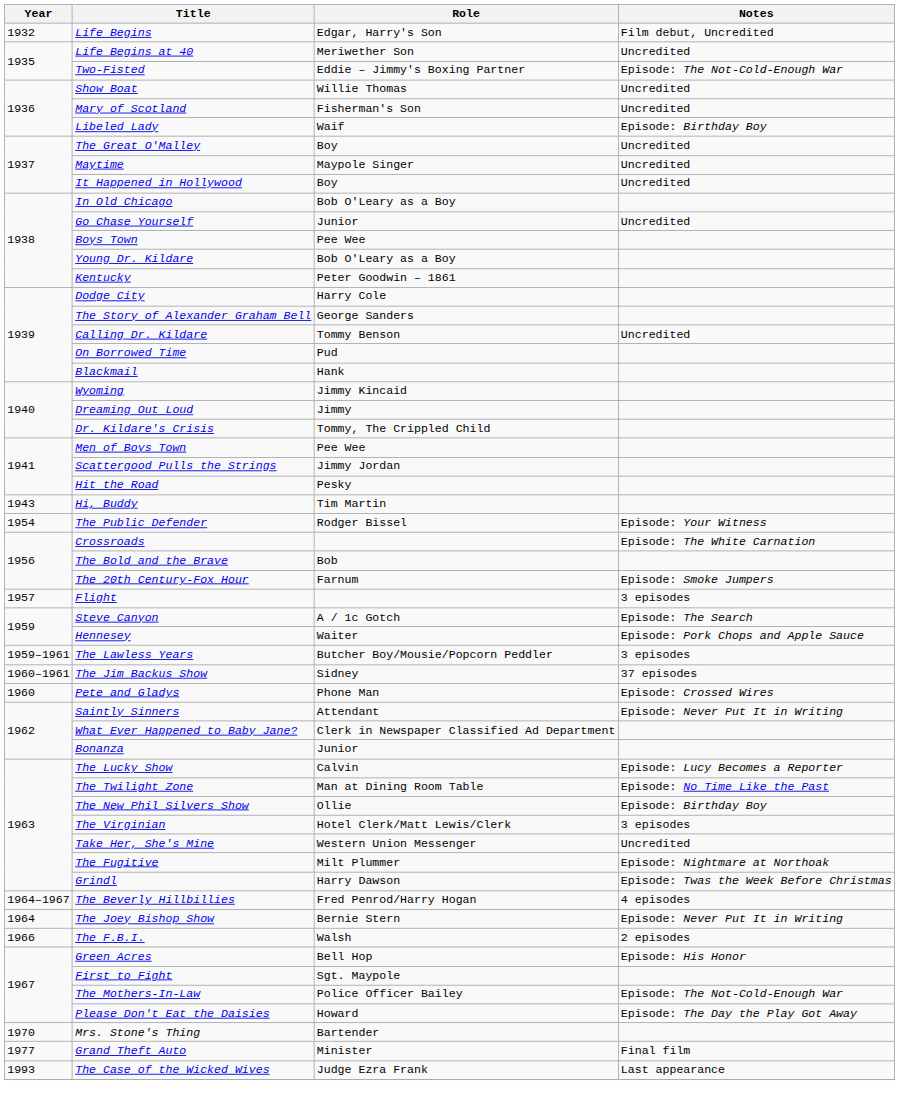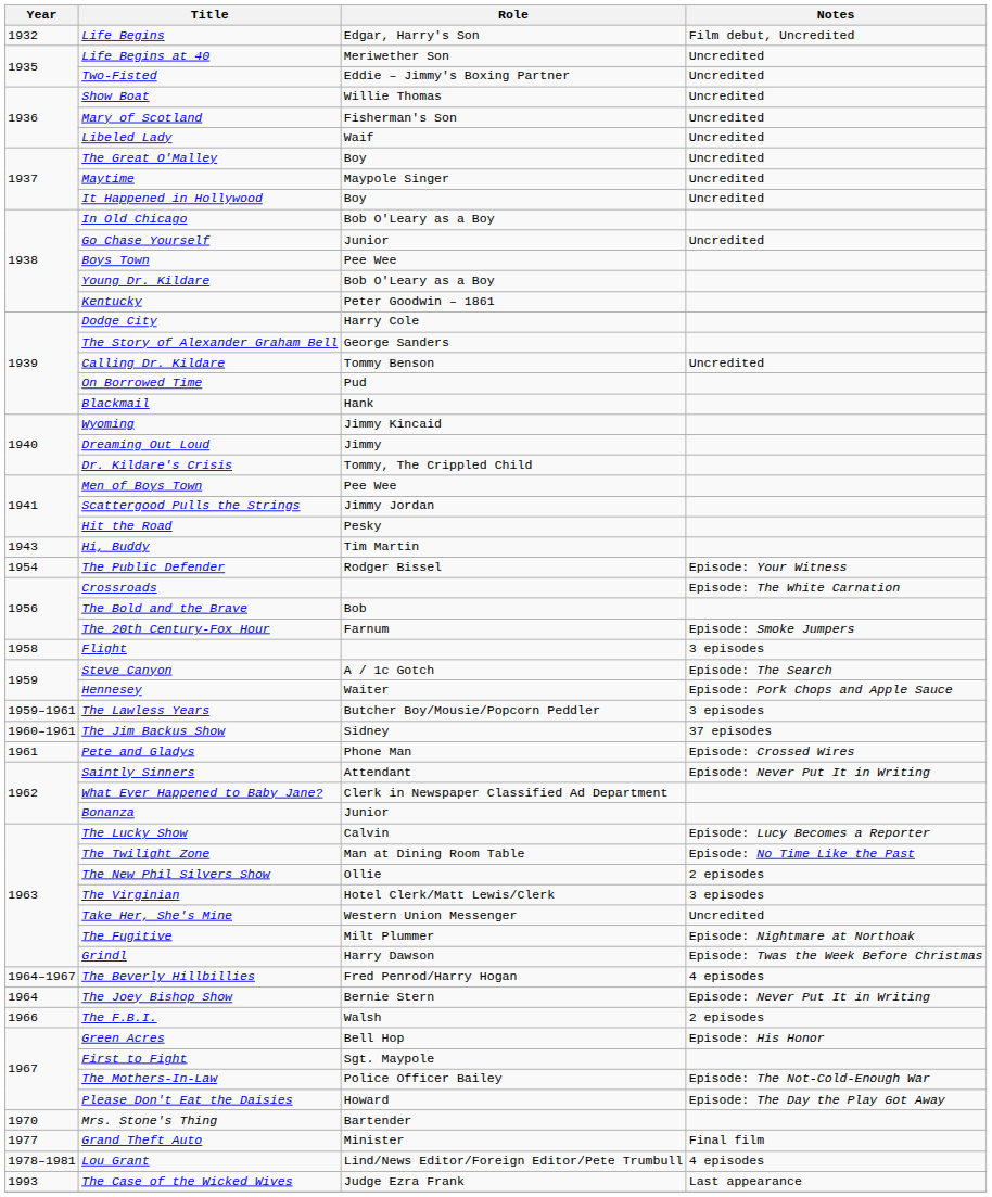 <table class="wikitable">
 <tr>
 <th>Year</th>
 <th>Title</th>
 <th>Role</th>
 <th>Notes</th>
 </tr>
 <tr>
 <td>1932</td>
 <td><em><a href='#'>Life Begins</a></em></td>
 <td>Edgar, Harry's Son</td>
 <td>Film debut, Uncredited</td>
 </tr>
 <tr>
 <td rowspan=2>1935</td>
 <td><em><a href='#'>Life Begins at 40</a></em></td>
 <td>Meriwether Son</td>
 <td>Uncredited</td>
 </tr>
 <tr>
 <td><em><a href='#'>Two-Fisted</a></em></td>
 <td>Eddie – Jimmy's Boxing Partner</td>
-<td>Episode: <em>The Not-Cold-Enough War</em></td>
+<td>Uncredited</td>
 </tr>
 <tr>
 <td rowspan=3>1936</td>
 <td><em><a href='#'>Show Boat</a></em></td>
 <td>Willie Thomas</td>
 <td>Uncredited</td>
 </tr>
 <tr>
 <td><em><a href='#'>Mary of Scotland</a></em></td>
 <td>Fisherman's Son</td>
 <td>Uncredited</td>
 </tr>
 <tr>
 <td><em><a href='#'>Libeled Lady</a></em></td>
 <td>Waif</td>
-<td>Episode: <em>Birthday Boy</em></td>
+<td>Uncredited</td>
 </tr>
 <tr>
 <td rowspan=3>1937</td>
 <td><em><a href='#'>The Great O'Malley</a></em></td>
 <td>Boy</td>
 <td>Uncredited</td>
 </tr>
 <tr>
 <td><em><a href='#'>Maytime</a></em></td>
 <td>Maypole Singer</td>
 <td>Uncredited</td>
 </tr>
 <tr>
 <td><em><a href='#'>It Happened in Hollywood</a></em></td>
 <td>Boy</td>
 <td>Uncredited</td>
 </tr>
 <tr>
 <td rowspan=5>1938</td>
 <td><em><a href='#'>In Old Chicago</a></em></td>
 <td>Bob O'Leary as a Boy</td>
 <td></td>
 </tr>
 <tr>
 <td><em><a href='#'>Go Chase Yourself</a></em></td>
 <td>Junior</td>
 <td>Uncredited</td>
 </tr>
 <tr>
 <td><em><a href='#'>Boys Town</a></em></td>
 <td>Pee Wee</td>
 <td></td>
 </tr>
 <tr>
 <td><em><a href='#'>Young Dr. Kildare</a></em></td>
 <td>Bob O'Leary as a Boy</td>
 <td></td>
 </tr>
 <tr>
 <td><em><a href='#'>Kentucky</a></em></td>
 <td>Peter Goodwin – 1861</td>
 <td></td>
 </tr>
 <tr>
 <td rowspan=5>1939</td>
 <td><em><a href='#'>Dodge City</a></em></td>
 <td>Harry Cole</td>
 <td></td>
 </tr>
 <tr>
 <td><em><a href='#'>The Story of Alexander Graham Bell</a></em></td>
 <td>George Sanders</td>
 <td></td>
 </tr>
 <tr>
 <td><em><a href='#'>Calling Dr. Kildare</a></em></td>
 <td>Tommy Benson</td>
 <td>Uncredited</td>
 </tr>
 <tr>
 <td><em><a href='#'>On Borrowed Time</a></em></td>
 <td>Pud</td>
 <td></td>
 </tr>
 <tr>
 <td><em><a href='#'>Blackmail</a></em></td>
 <td>Hank</td>
 <td></td>
 </tr>
 <tr>
 <td rowspan=3>1940</td>
 <td><em><a href='#'>Wyoming</a></em></td>
 <td>Jimmy Kincaid</td>
 <td></td>
 </tr>
 <tr>
 <td><em><a href='#'>Dreaming Out Loud</a></em></td>
 <td>Jimmy</td>
 <td></td>
 </tr>
 <tr>
 <td><em><a href='#'>Dr. Kildare's Crisis</a></em></td>
 <td>Tommy, The Crippled Child</td>
 <td></td>
 </tr>
 <tr>
 <td rowspan=3>1941</td>
 <td><em><a href='#'>Men of Boys Town</a></em></td>
 <td>Pee Wee</td>
 <td></td>
 </tr>
 <tr>
 <td><em><a href='#'>Scattergood Pulls the Strings</a></em></td>
 <td>Jimmy Jordan</td>
 <td></td>
 </tr>
 <tr>
 <td><em><a href='#'>Hit the Road</a></em></td>
 <td>Pesky</td>
 <td></td>
 </tr>
 <tr>
 <td>1943</td>
 <td><em><a href='#'>Hi, Buddy</a></em></td>
 <td>Tim Martin</td>
 <td></td>
 </tr>
 <tr>
 <td>1954</td>
 <td><em><a href='#'>The Public Defender</a></em></td>
 <td>Rodger Bissel</td>
 <td>Episode: <em>Your Witness</em></td>
 </tr>
 <tr>
 <td rowspan=3>1956</td>
 <td><em><a href='#'>Crossroads</a></em></td>
 <td></td>
 <td>Episode: <em>The White Carnation</em></td>
 </tr>
 <tr>
 <td><em><a href='#'>The Bold and the Brave</a></em></td>
 <td>Bob</td>
 <td></td>
 </tr>
 <tr>
 <td><em><a href='#'>The 20th Century-Fox Hour</a></em></td>
 <td>Farnum</td>
 <td>Episode: <em>Smoke Jumpers</em></td>
 </tr>
 <tr>
-<td>1957</td>
+<td>1958</td>
 <td><em><a href='#'>Flight</a></em></td>
 <td></td>
 <td>3 episodes</td>
 </tr>
 <tr>
 <td rowspan=2>1959</td>
 <td><em><a href='#'>Steve Canyon</a></em></td>
 <td>A / 1c Gotch</td>
 <td>Episode: <em>The Search</em></td>
 </tr>
 <tr>
 <td><em><a href='#'>Hennesey</a></em></td>
 <td>Waiter</td>
 <td>Episode: <em>Pork Chops and Apple Sauce</em></td>
 </tr>
 <tr>
 <td>1959–1961</td>
 <td><em><a href='#'>The Lawless Years</a></em></td>
 <td>Butcher Boy/Mousie/Popcorn Peddler</td>
 <td>3 episodes</td>
 </tr>
 <tr>
 <td>1960–1961</td>
 <td><em><a href='#'>The Jim Backus Show</a></em></td>
 <td>Sidney</td>
 <td>37 episodes</td>
 </tr>
 <tr>
-<td>1960</td>
+<td>1961</td>
 <td><em><a href='#'>Pete and Gladys</a></em></td>
 <td>Phone Man</td>
 <td>Episode: <em>Crossed Wires</em></td>
 </tr>
 <tr>
 <td rowspan=3>1962</td>
 <td><em><a href='#'>Saintly Sinners</a></em></td>
 <td>Attendant</td>
 <td>Episode: <em>Never Put It in Writing</em></td>
 </tr>
 <tr>
 <td><em><a href='#'>What Ever Happened to Baby Jane?</a></em></td>
 <td>Clerk in Newspaper Classified Ad Department</td>
 <td></td>
 </tr>
 <tr>
 <td><em><a href='#'>Bonanza</a></em></td>
 <td>Junior</td>
 <td></td>
 </tr>
 <tr>
 <td rowspan=7>1963</td>
 <td><em><a href='#'>The Lucky Show</a></em></td>
 <td>Calvin</td>
 <td>Episode: <em>Lucy Becomes a Reporter</em></td>
 </tr>
 <tr>
 <td><em><a href='#'>The Twilight Zone</a></em></td>
 <td>Man at Dining Room Table</td>
 <td>Episode: <em><a href='#'>No Time Like the Past</a></em></td>
 </tr>
 <tr>
 <td><em><a href='#'>The New Phil Silvers Show</a></em></td>
 <td>Ollie</td>
-<td>Episode: <em>Birthday Boy</em></td>
+<td>2 episodes</td>
 </tr>
 <tr>
 <td><em><a href='#'>The Virginian</a></em></td>
 <td>Hotel Clerk/Matt Lewis/Clerk</td>
 <td>3 episodes</td>
 </tr>
 <tr>
 <td><em><a href='#'>Take Her, She's Mine</a></em></td>
 <td>Western Union Messenger</td>
 <td>Uncredited</td>
 </tr>
 <tr>
 <td><em><a href='#'>The Fugitive</a></em></td>
 <td>Milt Plummer</td>
 <td>Episode: <em>Nightmare at Northoak</em></td>
 </tr>
 <tr>
 <td><em><a href='#'>Grindl</a></em></td>
 <td>Harry Dawson</td>
 <td>Episode: <em>Twas the Week Before Christmas</em></td>
 </tr>
 <tr>
 <td>1964–1967</td>
 <td><em><a href='#'>The Beverly Hillbillies</a></em></td>
 <td>Fred Penrod/Harry Hogan</td>
 <td>4 episodes</td>
 </tr>
 <tr>
 <td>1964</td>
 <td><em><a href='#'>The Joey Bishop Show</a></em></td>
 <td>Bernie Stern</td>
 <td>Episode: <em>Never Put It in Writing</em></td>
 </tr>
 <tr>
 <td>1966</td>
 <td><em><a href='#'>The F.B.I.</a></em></td>
 <td>Walsh</td>
 <td>2 episodes</td>
 </tr>
 <tr>
 <td rowspan=4>1967</td>
 <td><em><a href='#'>Green Acres</a></em></td>
 <td>Bell Hop</td>
 <td>Episode: <em>His Honor</em></td>
 </tr>
 <tr>
 <td><em><a href='#'>First to Fight</a></em></td>
 <td>Sgt. Maypole</td>
 <td></td>
 </tr>
 <tr>
 <td><em><a href='#'>The Mothers-In-Law</a></em></td>
 <td>Police Officer Bailey</td>
 <td>Episode: <em>The Not-Cold-Enough War</em></td>
 </tr>
 <tr>
 <td><em><a href='#'>Please Don't Eat the Daisies</a></em></td>
 <td>Howard</td>
 <td>Episode: <em>The Day the Play Got Away</em></td>
 </tr>
 <tr>
 <td>1970</td>
 <td><em>Mrs. Stone's Thing</em></td>
 <td>Bartender</td>
 <td></td>
 </tr>
 <tr>
 <td>1977</td>
 <td><em><a href='#'>Grand Theft Auto</a></em></td>
 <td>Minister</td>
 <td>Final film</td>
 </tr>
 <tr>
+<td>1978–1981</td>
+<td><em><a href='#'>Lou Grant</a></em></td>
+<td>Lind/News Editor/Foreign Editor/Pete Trumbull</td>
+<td>4 episodes</td>
+</tr>
+<tr>
 <td>1993</td>
 <td><em><a href='#'>The Case of the Wicked Wives</a></em></td>
 <td>Judge Ezra Frank</td>
 <td>Last appearance</td>
 </tr>
 <tr>
 </tr>
 </table>
